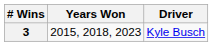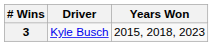 <table class="wikitable" style="font-size: 95%;">
 <tr>
 <th># Wins</th>
+<th>Driver</th>
 <th>Years Won</th>
-<th>Driver</th>
 </tr>
 <tr>
 <th>3</th>
+<td><a href='#'>Kyle Busch</a></td>
 <td>2015, 2018, 2023</td>
-<td><a href='#'>Kyle Busch</a></td>
 </tr>
 </table>
